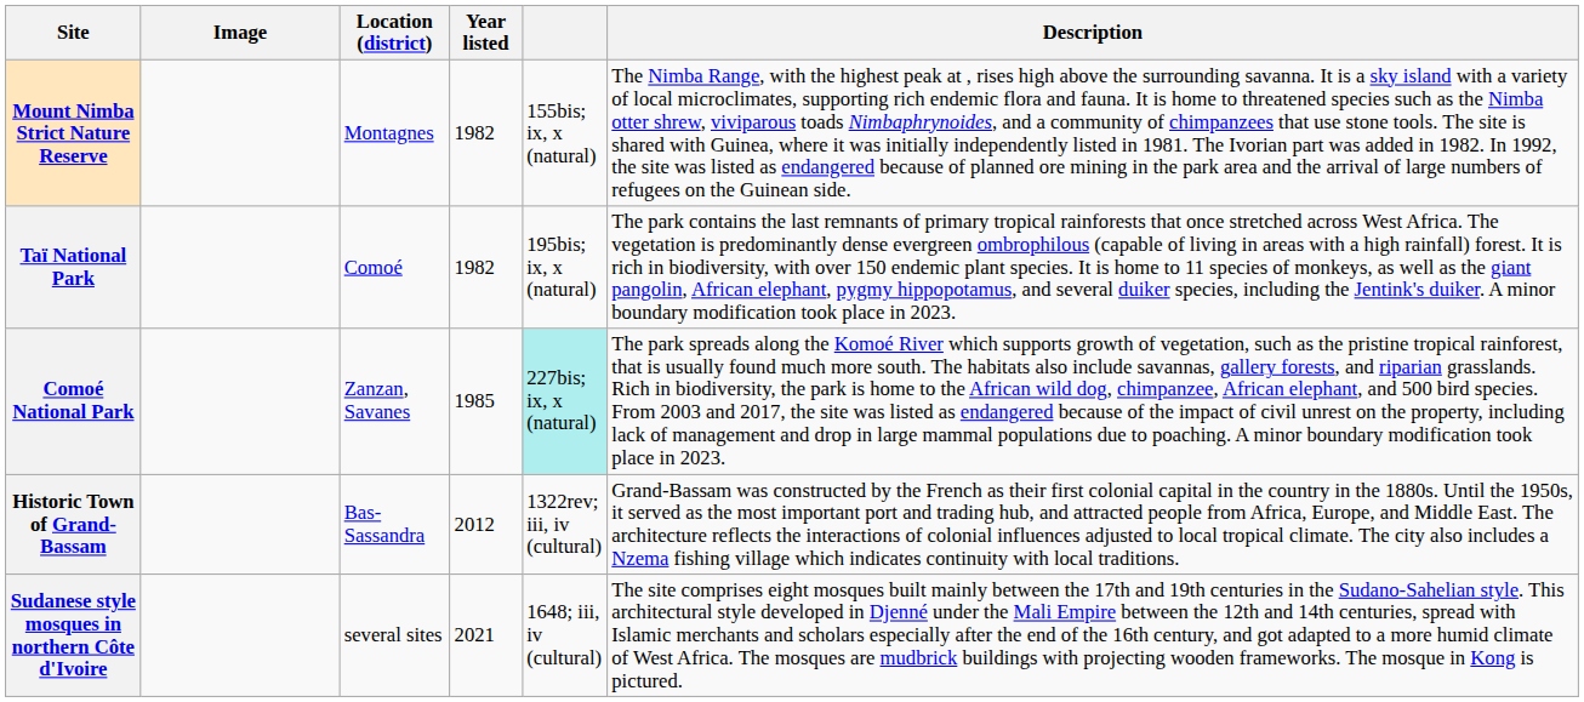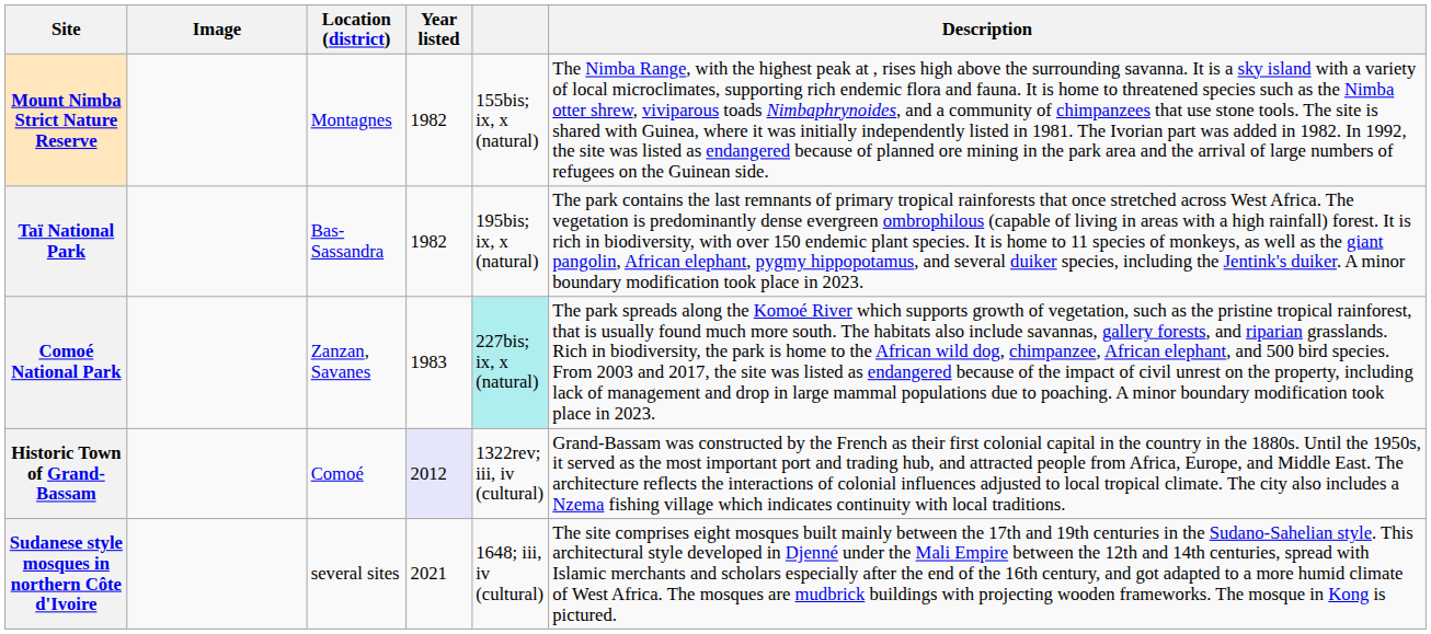 <table class="wikitable sortable plainrowheaders">
 <tr>
 <th style="width:100px;" scope="col">Site</th>
 <th class="unsortable"  style="width:150px;" scope="col">Image</th>
 <th style="width:80px;" scope="col">Location (<a href='#'>district</a>)</th>
 <th style="width:50px;" scope="col">Year listed</th>
 <th style="width:60px;" scope="col" data-sort-type="number"></th>
 <th scope="col" class="unsortable">Description</th>
 </tr>
 <tr>
 <th scope="row" style="background:#ffe6bd;"><a href='#'>Mount Nimba Strict Nature Reserve</a></th>
 <td></td>
 <td><a href='#'>Montagnes</a></td>
 <td>1982</td>
 <td>155bis; ix, x (natural)</td>
 <td>The <a href='#'>Nimba Range</a>, with the highest peak at , rises high above the surrounding savanna. It is a <a href='#'>sky island</a> with a variety of local microclimates, supporting rich endemic flora and fauna. It is home to threatened species such as the <a href='#'>Nimba otter shrew</a>, <a href='#'>viviparous</a> toads <em><a href='#'>Nimbaphrynoides</a></em>, and a community of <a href='#'>chimpanzees</a> that use stone tools. The site is shared with Guinea, where it was initially independently listed in 1981. The Ivorian part was added in 1982. In 1992, the site was listed as <a href='#'>endangered</a> because of planned ore mining in the park area and the arrival of large numbers of refugees on the Guinean side.</td>
 </tr>
 <tr>
 <th scope="row"><a href='#'>Taï National Park</a></th>
 <td></td>
-<td><a href='#'>Comoé</a></td>
+<td><a href='#'>Bas-Sassandra</a></td>
 <td>1982</td>
 <td>195bis; ix, x (natural)</td>
 <td>The park contains the last remnants of primary tropical rainforests that once stretched across West Africa. The vegetation is predominantly dense evergreen <a href='#'>ombrophilous</a> (capable of living in areas with a high rainfall) forest. It is rich in biodiversity, with over 150 endemic plant species. It is home to 11 species of monkeys, as well as the <a href='#'>giant pangolin</a>, <a href='#'>African elephant</a>, <a href='#'>pygmy hippopotamus</a>, and several <a href='#'>duiker</a> species, including the <a href='#'>Jentink's duiker</a>. A minor boundary modification took place in 2023.</td>
 </tr>
 <tr>
 <th scope="row"><a href='#'>Comoé National Park</a></th>
 <td></td>
 <td><a href='#'>Zanzan</a>, <a href='#'>Savanes</a></td>
-<td>1985</td>
+<td>1983</td>
 <td style="background: paleturquoise;">227bis; ix, x (natural)</td>
 <td>The park spreads along the <a href='#'>Komoé River</a> which supports growth of vegetation, such as the pristine tropical rainforest, that is usually found much more south. The habitats also include savannas, <a href='#'>gallery forests</a>, and <a href='#'>riparian</a> grasslands. Rich in biodiversity, the park is home to the <a href='#'>African wild dog</a>, <a href='#'>chimpanzee</a>, <a href='#'>African elephant</a>, and 500 bird species. From 2003 and 2017, the site was listed as <a href='#'>endangered</a> because of the impact of civil unrest on the property, including lack of management and drop in large mammal populations due to poaching. A minor boundary modification took place in 2023.</td>
 </tr>
 <tr>
 <th scope="row">Historic Town of <a href='#'>Grand-Bassam</a></th>
 <td></td>
-<td><a href='#'>Bas-Sassandra</a></td>
-<td>2012</td>
+<td><a href='#'>Comoé</a></td>
+<td style="background: lavender;">2012</td>
 <td>1322rev; iii, iv (cultural)</td>
 <td>Grand-Bassam was constructed by the French as their first colonial capital in the country in the 1880s. Until the 1950s, it served as the most important port and trading hub, and attracted people from Africa, Europe, and Middle East. The architecture reflects the interactions of colonial influences adjusted to local tropical climate. The city also includes a <a href='#'>Nzema</a> fishing village which indicates continuity with local traditions.</td>
 </tr>
 <tr>
 <th scope="row"><a href='#'>Sudanese style mosques in northern Côte d'Ivoire</a></th>
 <td></td>
 <td>several sites</td>
 <td>2021</td>
 <td>1648; iii, iv (cultural)</td>
 <td>The site comprises eight mosques built mainly between the 17th and 19th centuries in the <a href='#'>Sudano-Sahelian style</a>. This architectural style developed in <a href='#'>Djenné</a> under the <a href='#'>Mali Empire</a> between the 12th and 14th centuries, spread with Islamic merchants and scholars especially after the end of the 16th century, and got adapted to a more humid climate of West Africa. The mosques are <a href='#'>mudbrick</a> buildings with projecting wooden frameworks. The mosque in <a href='#'>Kong</a> is pictured.</td>
 </tr>
 </table>
